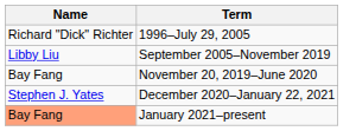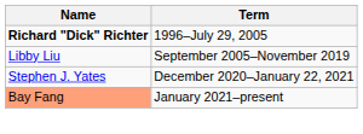 <table class="wikitable">
 <tr>
 <th>Name</th>
 <th>Term</th>
 </tr>
 <tr>
-<td>Richard "Dick" Richter</td>
+<td><strong>Richard "Dick" Richter</strong></td>
 <td>1996–July 29, 2005</td>
 </tr>
 <tr>
 <td><a href='#'>Libby Liu</a></td>
 <td>September 2005–November 2019</td>
-</tr>
-<tr>
-<td>Bay Fang</td>
-<td>November 20, 2019–June 2020</td>
 </tr>
 <tr>
 <td><a href='#'>Stephen J. Yates</a></td>
 <td>December 2020–January 22, 2021</td>
 </tr>
 <tr>
 <td style="background: lightsalmon;">Bay Fang</td>
 <td>January 2021–present</td>
 </tr>
 </table>
